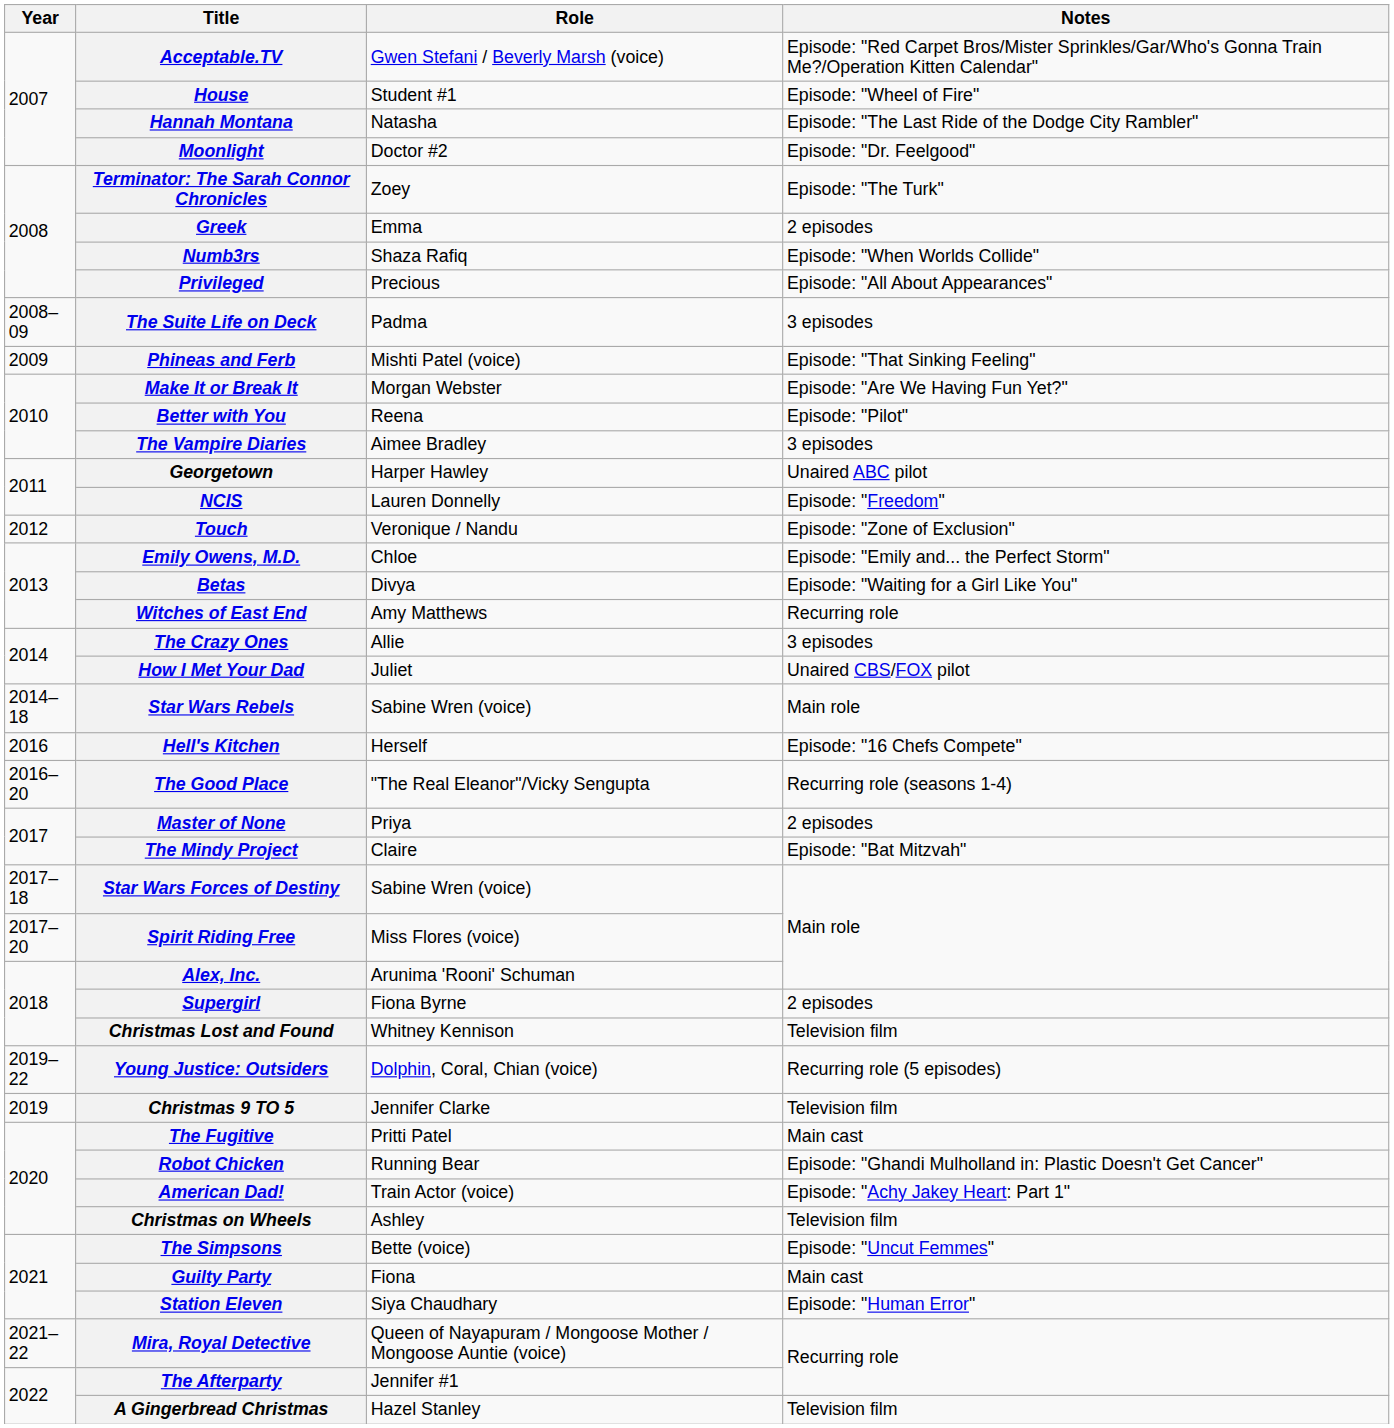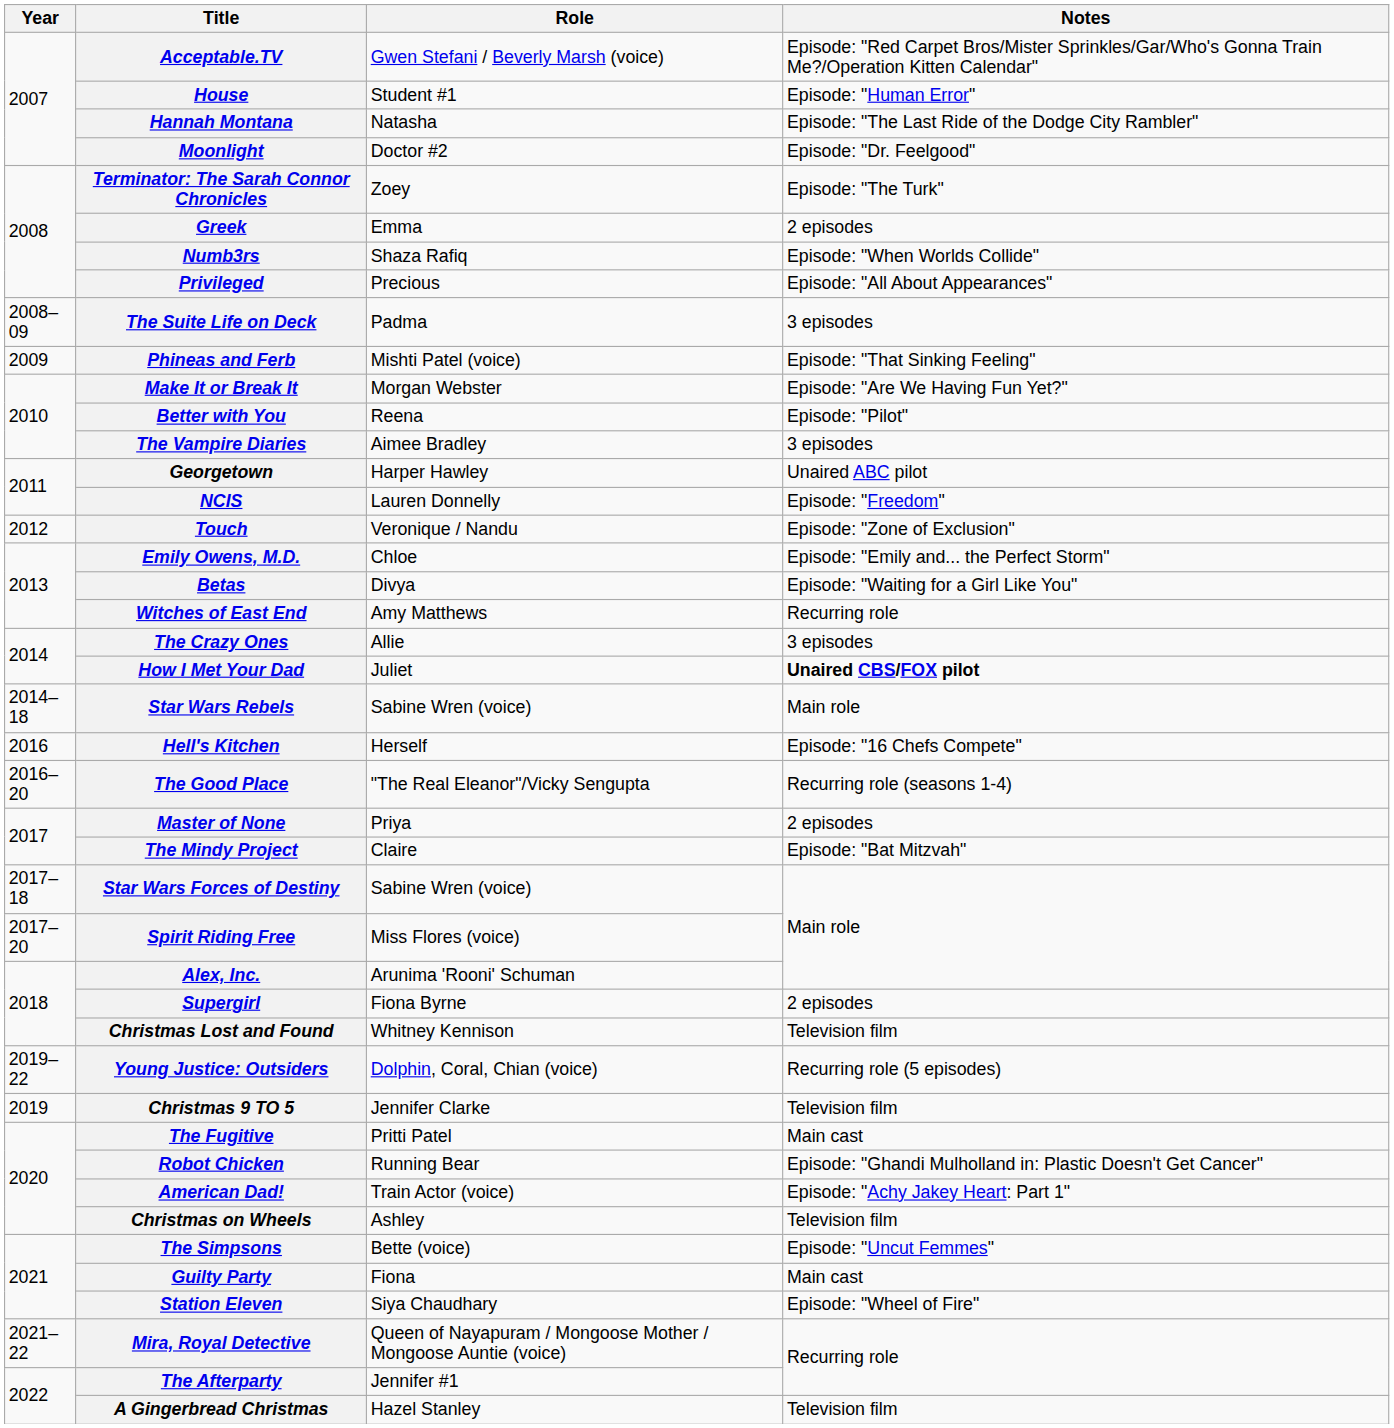 <table class="wikitable plainrowheaders sortable">
 <tr>
 <th scope="col">Year</th>
 <th scope="col">Title</th>
 <th scope="col">Role</th>
 <th scope="col" class="unsortable">Notes</th>
 </tr>
 <tr>
 <td rowspan=4>2007</td>
 <th scope="row"><em><a href='#'>Acceptable.TV</a></em></th>
 <td><a href='#'>Gwen Stefani</a> / <a href='#'>Beverly Marsh</a> (voice)</td>
 <td>Episode: "Red Carpet Bros/Mister Sprinkles/Gar/Who's Gonna Train Me?/Operation Kitten Calendar"</td>
 </tr>
 <tr>
 <th scope="row"><em><a href='#'>House</a></em></th>
 <td>Student #1</td>
-<td>Episode: "Wheel of Fire"</td>
+<td>Episode: "<a href='#'>Human Error</a>"</td>
 </tr>
 <tr>
 <th scope="row"><em><a href='#'>Hannah Montana</a></em></th>
 <td>Natasha</td>
 <td>Episode: "The Last Ride of the Dodge City Rambler"</td>
 </tr>
 <tr>
 <th scope="row"><em><a href='#'>Moonlight</a></em></th>
 <td>Doctor #2</td>
 <td>Episode: "Dr. Feelgood"</td>
 </tr>
 <tr>
 <td rowspan=4>2008</td>
 <th scope="row"><em><a href='#'>Terminator: The Sarah Connor Chronicles</a></em></th>
 <td>Zoey</td>
 <td>Episode: "The Turk"</td>
 </tr>
 <tr>
 <th scope="row"><em><a href='#'>Greek</a></em></th>
 <td>Emma</td>
 <td>2 episodes</td>
 </tr>
 <tr>
 <th scope="row"><em><a href='#'>Numb3rs</a></em></th>
 <td>Shaza Rafiq</td>
 <td>Episode: "When Worlds Collide"</td>
 </tr>
 <tr>
 <th scope="row"><em><a href='#'>Privileged</a></em></th>
 <td>Precious</td>
 <td>Episode: "All About Appearances"</td>
 </tr>
 <tr>
 <td>2008–09</td>
 <th scope="row"><em><a href='#'>The Suite Life on Deck</a></em></th>
 <td>Padma</td>
 <td>3 episodes</td>
 </tr>
 <tr>
 <td>2009</td>
 <th scope="row"><em><a href='#'>Phineas and Ferb</a></em></th>
 <td>Mishti Patel (voice)</td>
 <td>Episode: "That Sinking Feeling"</td>
 </tr>
 <tr>
 <td rowspan=3>2010</td>
 <th scope="row"><em><a href='#'>Make It or Break It</a></em></th>
 <td>Morgan Webster</td>
 <td>Episode: "Are We Having Fun Yet?"</td>
 </tr>
 <tr>
 <th scope="row"><em><a href='#'>Better with You</a></em></th>
 <td>Reena</td>
 <td>Episode: "Pilot"</td>
 </tr>
 <tr>
 <th scope="row"><em><a href='#'>The Vampire Diaries</a></em></th>
 <td>Aimee Bradley</td>
 <td>3 episodes</td>
 </tr>
 <tr>
 <td rowspan=2>2011</td>
 <th scope="row"><em>Georgetown</em></th>
 <td>Harper Hawley</td>
 <td>Unaired <a href='#'>ABC</a> pilot</td>
 </tr>
 <tr>
 <th scope="row"><em><a href='#'>NCIS</a></em></th>
 <td>Lauren Donnelly</td>
 <td>Episode: "<a href='#'>Freedom</a>"</td>
 </tr>
 <tr>
 <td>2012</td>
 <th scope="row"><em><a href='#'>Touch</a></em></th>
 <td>Veronique / Nandu</td>
 <td>Episode: "Zone of Exclusion"</td>
 </tr>
 <tr>
 <td rowspan=3>2013</td>
 <th scope="row"><em><a href='#'>Emily Owens, M.D.</a></em></th>
 <td>Chloe</td>
 <td>Episode: "Emily and... the Perfect Storm"</td>
 </tr>
 <tr>
 <th scope="row"><em><a href='#'>Betas</a></em></th>
 <td>Divya</td>
 <td>Episode: "Waiting for a Girl Like You"</td>
 </tr>
 <tr>
 <th scope="row"><em><a href='#'>Witches of East End</a></em></th>
 <td>Amy Matthews</td>
 <td>Recurring role</td>
 </tr>
 <tr>
 <td rowspan=2>2014</td>
 <th scope="row"><em><a href='#'>The Crazy Ones</a></em></th>
 <td>Allie</td>
 <td>3 episodes</td>
 </tr>
 <tr>
 <th scope="row"><em><a href='#'>How I Met Your Dad</a></em></th>
 <td>Juliet</td>
-<td>Unaired <a href='#'>CBS</a>/<a href='#'>FOX</a> pilot</td>
+<td><strong>Unaired <a href='#'>CBS</a>/<a href='#'>FOX</a> pilot</strong></td>
 </tr>
 <tr>
 <td>2014–18</td>
 <th scope="row"><em><a href='#'>Star Wars Rebels</a></em></th>
 <td>Sabine Wren (voice)</td>
 <td>Main role</td>
 </tr>
 <tr>
 <td>2016</td>
 <th scope="row"><em><a href='#'>Hell's Kitchen</a></em></th>
 <td>Herself</td>
 <td>Episode: "16 Chefs Compete"</td>
 </tr>
 <tr>
 <td>2016–20</td>
 <th scope="row"><em><a href='#'>The Good Place</a></em></th>
 <td>"The Real Eleanor"/Vicky Sengupta</td>
 <td>Recurring role (seasons 1-4)</td>
 </tr>
 <tr>
 <td rowspan=2>2017</td>
 <th scope="row"><em><a href='#'>Master of None</a></em></th>
 <td>Priya</td>
 <td>2 episodes</td>
 </tr>
 <tr>
 <th scope="row"><em><a href='#'>The Mindy Project</a></em></th>
 <td>Claire</td>
 <td>Episode: "Bat Mitzvah"</td>
 </tr>
 <tr>
 <td>2017–18</td>
 <th scope="row"><em><a href='#'>Star Wars Forces of Destiny</a></em></th>
 <td>Sabine Wren (voice)</td>
 <td rowspan=3>Main role</td>
 </tr>
 <tr>
 <td>2017–20</td>
 <th scope="row"><em><a href='#'>Spirit Riding Free</a></em></th>
 <td>Miss Flores (voice)</td>
 </tr>
 <tr>
 <td rowspan=3>2018</td>
 <th scope="row"><em><a href='#'>Alex, Inc.</a></em></th>
 <td>Arunima 'Rooni' Schuman</td>
 </tr>
 <tr>
 <th scope="row"><em><a href='#'>Supergirl</a></em></th>
 <td>Fiona Byrne</td>
 <td>2 episodes</td>
 </tr>
 <tr>
 <th scope="row"><em>Christmas Lost and Found</em></th>
 <td>Whitney Kennison</td>
 <td>Television film</td>
 </tr>
 <tr>
 <td>2019–22</td>
 <th scope="row"><em><a href='#'>Young Justice: Outsiders</a></em></th>
 <td><a href='#'>Dolphin</a>, Coral, Chian (voice)</td>
 <td>Recurring role (5 episodes)</td>
 </tr>
 <tr>
 <td>2019</td>
 <th scope="row"><em>Christmas 9 TO 5</em></th>
 <td>Jennifer Clarke</td>
 <td>Television film</td>
 </tr>
 <tr>
 <td rowspan=4>2020</td>
 <th scope="row"><em><a href='#'>The Fugitive</a></em></th>
 <td>Pritti Patel</td>
 <td>Main cast</td>
 </tr>
 <tr>
 <th scope="row"><em><a href='#'>Robot Chicken</a></em></th>
 <td>Running Bear</td>
 <td>Episode: "Ghandi Mulholland in: Plastic Doesn't Get Cancer"</td>
 </tr>
 <tr>
 <th scope="row"><em><a href='#'>American Dad!</a></em></th>
 <td>Train Actor (voice)</td>
 <td>Episode: "<a href='#'>Achy Jakey Heart</a>: Part 1"</td>
 </tr>
 <tr>
 <th scope="row"><em>Christmas on Wheels</em></th>
 <td>Ashley</td>
 <td>Television film</td>
 </tr>
 <tr>
 <td rowspan=3>2021</td>
 <th scope="row"><em><a href='#'>The Simpsons</a></em></th>
 <td>Bette (voice)</td>
 <td>Episode: "<a href='#'>Uncut Femmes</a>"</td>
 </tr>
 <tr>
 <th scope="row"><em><a href='#'>Guilty Party</a></em></th>
 <td>Fiona</td>
 <td>Main cast</td>
 </tr>
 <tr>
 <th scope="row"><em><a href='#'>Station Eleven</a></em></th>
 <td>Siya Chaudhary</td>
-<td>Episode: "<a href='#'>Human Error</a>"</td>
+<td>Episode: "Wheel of Fire"</td>
 </tr>
 <tr>
 <td>2021–22</td>
 <th scope="row"><em><a href='#'>Mira, Royal Detective</a></em></th>
 <td>Queen of Nayapuram / Mongoose Mother / Mongoose Auntie (voice)</td>
 <td rowspan=2>Recurring role</td>
 </tr>
 <tr>
 <td rowspan=2>2022</td>
 <th scope="row"><em><a href='#'>The Afterparty</a></em></th>
 <td>Jennifer #1</td>
 </tr>
 <tr>
 <th scope="row"><em>A Gingerbread Christmas</em></th>
 <td>Hazel Stanley</td>
 <td>Television film</td>
 </tr>
 </table>
